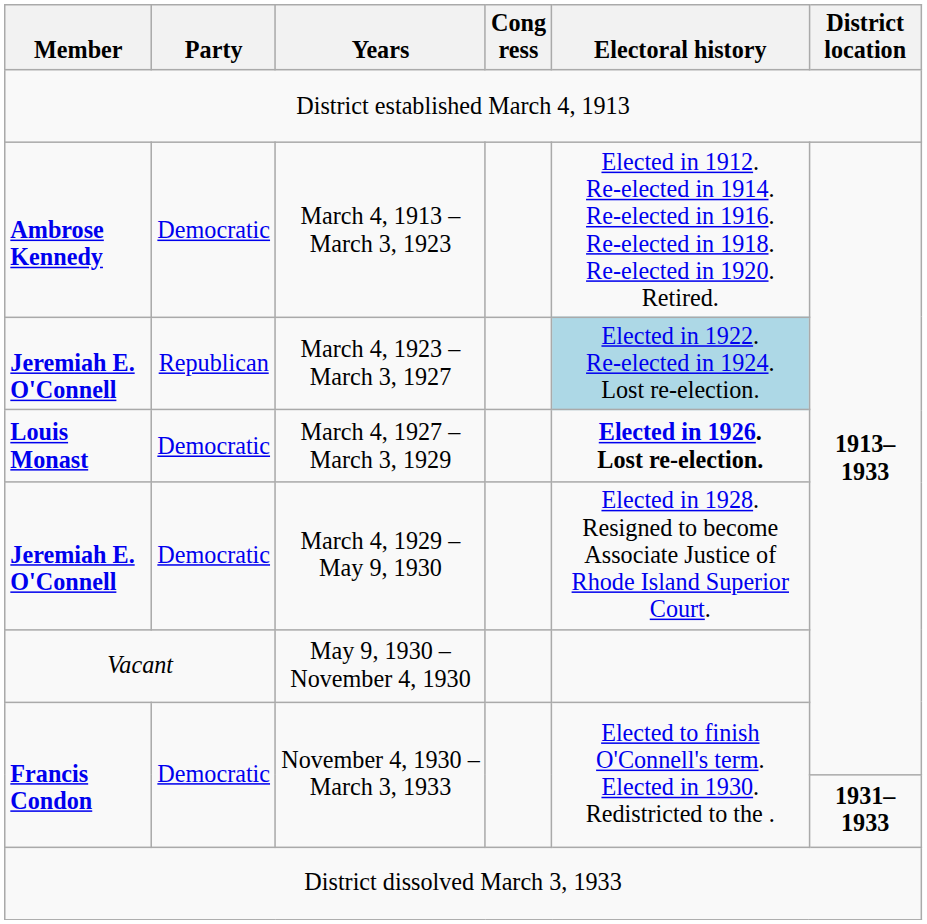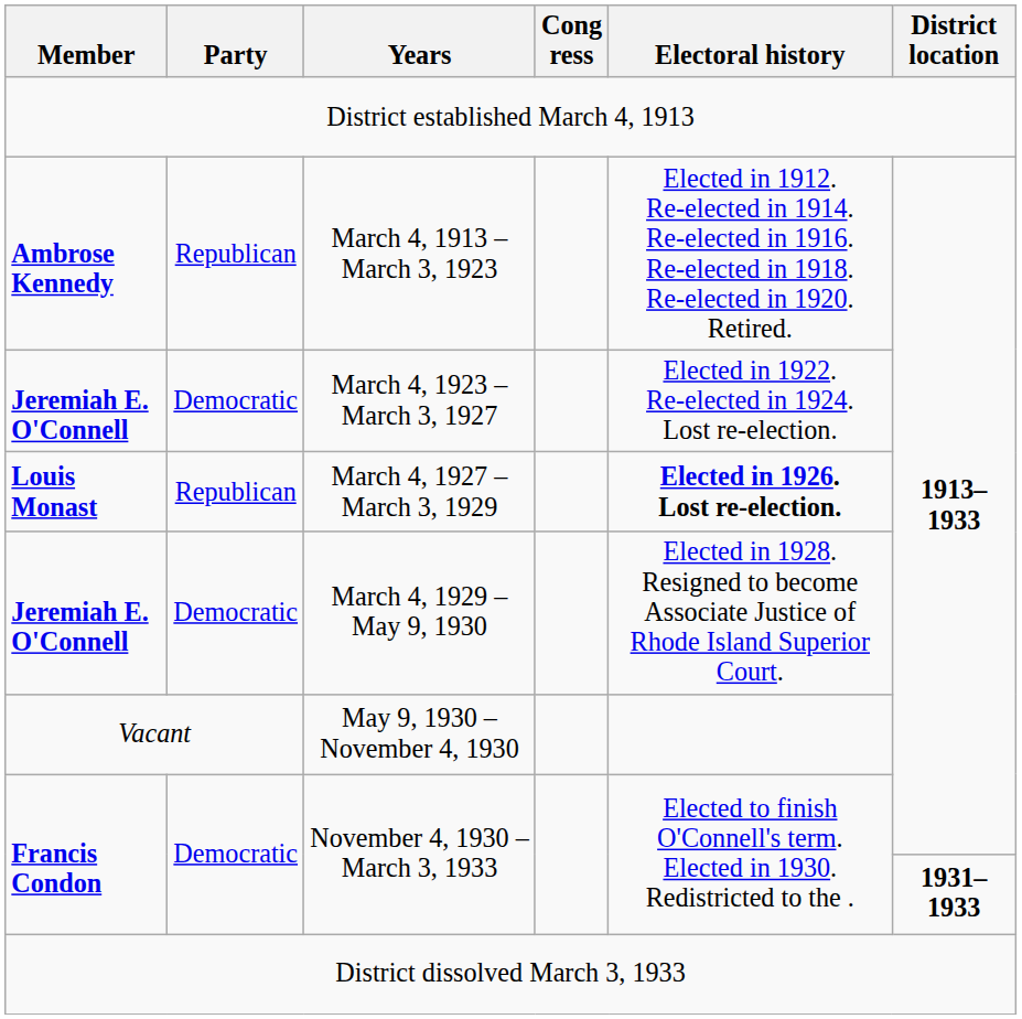 <table class=wikitable style="text-align:center">
 <tr valign=bottom>
 <th>Member</th>
 <th>Party</th>
 <th>Years</th>
 <th>Cong<br>ress</th>
 <th>Electoral history</th>
 <th>District location</th>
 </tr>
 <tr style="height:3em">
 <td colspan=6>District established March 4, 1913</td>
 </tr>
 <tr style="height:3em">
 <td align=left><br><strong><a href='#'>Ambrose Kennedy</a></strong><br></td>
-<td><a href='#'>Democratic</a></td>
+<td><a href='#'>Republican</a></td>
 <td nowrap>March 4, 1913 –<br>March 3, 1923</td>
 <td></td>
 <td><a href='#'>Elected in 1912</a>.<br><a href='#'>Re-elected in 1914</a>.<br><a href='#'>Re-elected in 1916</a>.<br><a href='#'>Re-elected in 1918</a>.<br><a href='#'>Re-elected in 1920</a>.<br>Retired.</td>
 <td rowspan=6><strong>1913–1933</strong><br></td>
 </tr>
 <tr style="height:3em">
 <td align=left><br><strong><a href='#'>Jeremiah E. O'Connell</a></strong><br></td>
-<td><a href='#'>Republican</a></td>
+<td><a href='#'>Democratic</a></td>
 <td nowrap>March 4, 1923 –<br>March 3, 1927</td>
 <td></td>
-<td style="background: lightblue;"><a href='#'>Elected in 1922</a>.<br><a href='#'>Re-elected in 1924</a>.<br>Lost re-election.</td>
+<td><a href='#'>Elected in 1922</a>.<br><a href='#'>Re-elected in 1924</a>.<br>Lost re-election.</td>
 </tr>
 <tr style="height:3em">
 <td align=left><strong><a href='#'>Louis Monast</a></strong><br></td>
-<td><a href='#'>Democratic</a></td>
+<td><a href='#'>Republican</a></td>
 <td nowrap>March 4, 1927 –<br>March 3, 1929</td>
 <td></td>
 <td><strong><a href='#'>Elected in 1926</a>.<br>Lost re-election.</strong></td>
 </tr>
 <tr style="height:3em">
 <td align=left><br><strong><a href='#'>Jeremiah E. O'Connell</a></strong><br></td>
 <td><a href='#'>Democratic</a></td>
 <td nowrap>March 4, 1929 –<br>May 9, 1930</td>
 <td></td>
 <td><a href='#'>Elected in 1928</a>.<br>Resigned to become Associate Justice of <a href='#'>Rhode Island Superior Court</a>.</td>
 </tr>
 <tr style="height:3em">
 <td colspan=2><em>Vacant</em></td>
 <td nowrap>May 9, 1930 –<br>November 4, 1930</td>
 <td></td>
 </tr>
 <tr style="height:3em">
 <td rowspan=2 align=left><br><strong><a href='#'>Francis Condon</a></strong><br></td>
 <td rowspan=2 ><a href='#'>Democratic</a></td>
 <td rowspan=2 nowrap>November 4, 1930 –<br>March 3, 1933</td>
 <td rowspan=2></td>
 <td rowspan=2><a href='#'>Elected to finish O'Connell's term</a>.<br><a href='#'>Elected in 1930</a>.<br>Redistricted to the .</td>
 </tr>
 <tr style="height:3em">
 <td><strong>1931–1933</strong><br></td>
 </tr>
 <tr style="height:3em">
 <td colspan=6>District dissolved March 3, 1933</td>
 </tr>
 </table>
